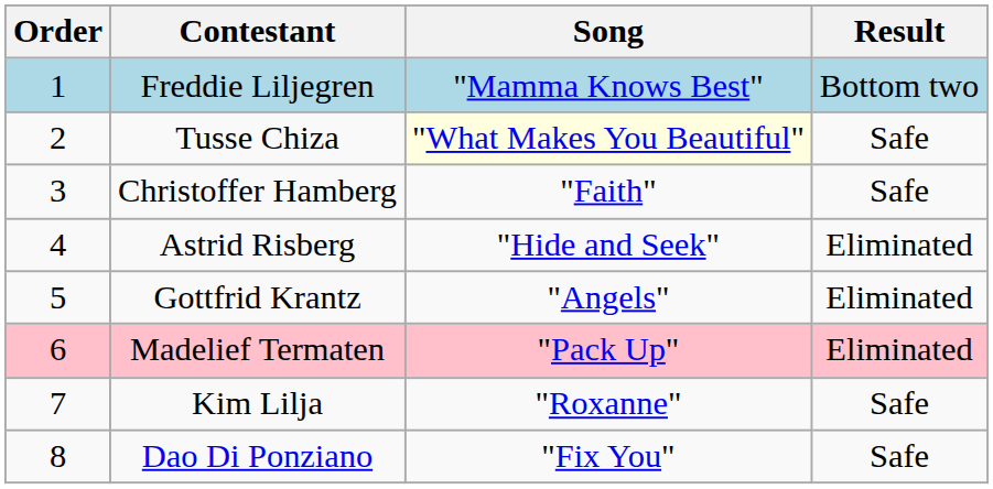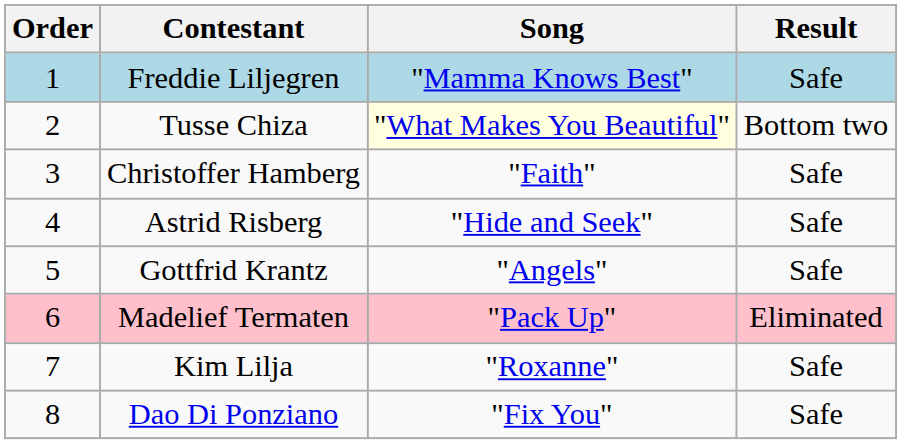 <table class="wikitable plainrowheaders" style="text-align:center;">
 <tr>
 <th scope="col">Order</th>
 <th scope="col">Contestant</th>
 <th scope="col">Song</th>
 <th scope="col">Result</th>
 </tr>
 <tr style="background:lightblue;">
 <td>1</td>
 <td scope="row">Freddie Liljegren</td>
 <td>"<a href='#'>Mamma Knows Best</a>"</td>
-<td>Bottom two</td>
+<td>Safe</td>
 </tr>
 <tr>
 <td>2</td>
 <td scope="row">Tusse Chiza</td>
 <td style="background: lightyellow;">"<a href='#'>What Makes You Beautiful</a>"</td>
-<td>Safe</td>
+<td>Bottom two</td>
 </tr>
 <tr>
 <td>3</td>
 <td scope="row">Christoffer Hamberg</td>
 <td>"<a href='#'>Faith</a>"</td>
 <td>Safe</td>
 </tr>
 <tr>
 <td>4</td>
 <td scope="row">Astrid Risberg</td>
 <td>"<a href='#'>Hide and Seek</a>"</td>
-<td>Eliminated</td>
+<td>Safe</td>
 </tr>
 <tr>
 <td>5</td>
 <td scope="row">Gottfrid Krantz</td>
 <td>"<a href='#'>Angels</a>"</td>
-<td>Eliminated</td>
+<td>Safe</td>
 </tr>
 <tr style="background:pink;">
 <td>6</td>
 <td scope="row">Madelief Termaten</td>
 <td>"<a href='#'>Pack Up</a>"</td>
 <td>Eliminated</td>
 </tr>
 <tr>
 <td>7</td>
 <td scope="row">Kim Lilja</td>
 <td>"<a href='#'>Roxanne</a>"</td>
 <td>Safe</td>
 </tr>
 <tr>
 <td>8</td>
 <td scope="row"><a href='#'>Dao Di Ponziano</a></td>
 <td>"<a href='#'>Fix You</a>"</td>
 <td>Safe</td>
 </tr>
 </table>
